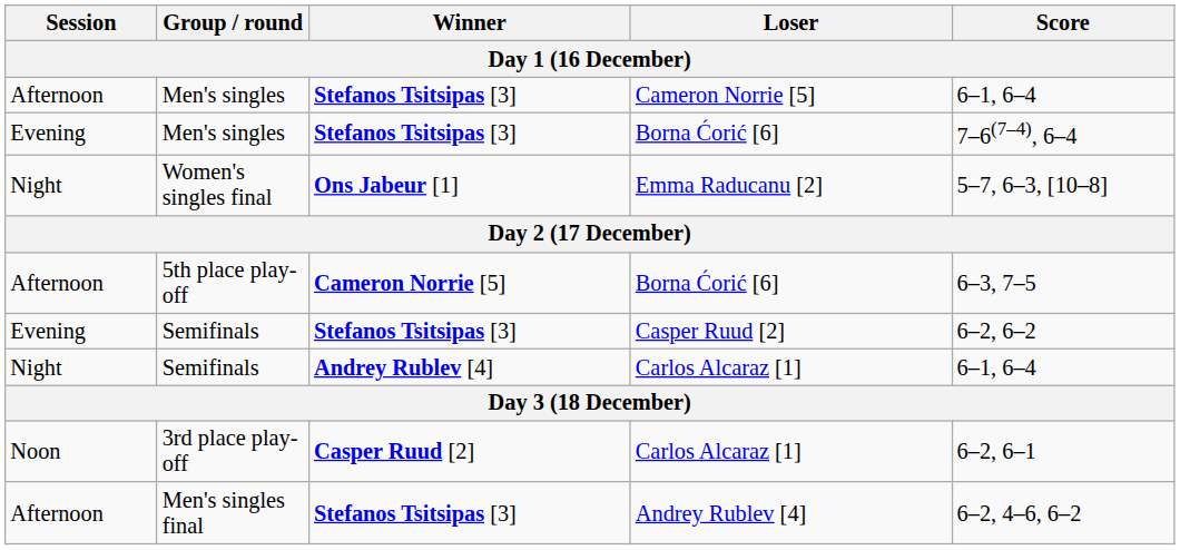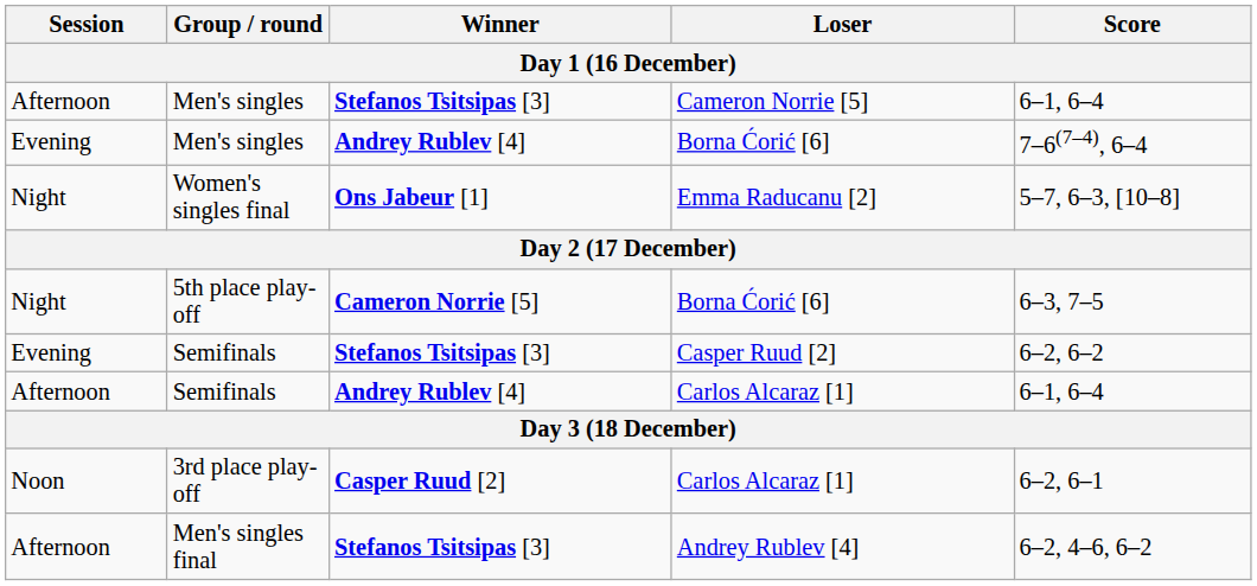 <table class="wikitable nowrap collapsible collapsed">
 <tr>
 <th width=100>Session</th>
 <th width=100>Group / round</th>
 <th width=220>Winner</th>
 <th width=220>Loser</th>
 <th width=150>Score</th>
 </tr>
 <tr>
 <th colspan=6>Day 1 (16 December)</th>
 </tr>
 <tr>
 <td>Afternoon</td>
 <td>Men's singles</td>
 <td><strong> <a href='#'>Stefanos Tsitsipas</a></strong> [3]</td>
 <td> <a href='#'>Cameron Norrie</a> [5]</td>
 <td>6–1, 6–4</td>
 </tr>
 <tr>
 <td>Evening</td>
 <td>Men's singles</td>
-<td><strong> <a href='#'>Stefanos Tsitsipas</a></strong> [3]</td>
+<td><strong> <a href='#'>Andrey Rublev</a></strong> [4]</td>
 <td> <a href='#'>Borna Ćorić</a> [6]</td>
 <td>7–6<sup>(7–4)</sup>, 6–4</td>
 </tr>
 <tr>
 <td>Night</td>
 <td>Women's singles final</td>
 <td><strong> <a href='#'>Ons Jabeur</a></strong> [1]</td>
 <td> <a href='#'>Emma Raducanu</a> [2]</td>
 <td>5–7, 6–3, [10–8]</td>
 </tr>
 <tr>
 <th colspan=6>Day 2 (17 December)</th>
 </tr>
 <tr>
-<td>Afternoon</td>
+<td>Night</td>
 <td>5th place play-off</td>
 <td><strong> <a href='#'>Cameron Norrie</a></strong> [5]</td>
 <td> <a href='#'>Borna Ćorić</a> [6]</td>
 <td>6–3, 7–5</td>
 </tr>
 <tr>
 <td>Evening</td>
 <td>Semifinals</td>
 <td><strong> <a href='#'>Stefanos Tsitsipas</a></strong> [3]</td>
 <td> <a href='#'>Casper Ruud</a> [2]</td>
 <td>6–2, 6–2</td>
 </tr>
 <tr>
-<td>Night</td>
+<td>Afternoon</td>
 <td>Semifinals</td>
 <td><strong> <a href='#'>Andrey Rublev</a></strong> [4]</td>
 <td> <a href='#'>Carlos Alcaraz</a> [1]</td>
 <td>6–1, 6–4</td>
 </tr>
 <tr>
 <th colspan=6>Day 3 (18 December)</th>
 </tr>
 <tr>
 <td>Noon</td>
 <td>3rd place play-off</td>
 <td><strong> <a href='#'>Casper Ruud</a></strong> [2]</td>
 <td> <a href='#'>Carlos Alcaraz</a> [1]</td>
 <td>6–2, 6–1</td>
 </tr>
 <tr>
 <td>Afternoon</td>
 <td>Men's singles final</td>
 <td><strong> <a href='#'>Stefanos Tsitsipas</a></strong> [3]</td>
 <td> <a href='#'>Andrey Rublev</a> [4]</td>
 <td>6–2, 4–6, 6–2</td>
 </tr>
 </table>
